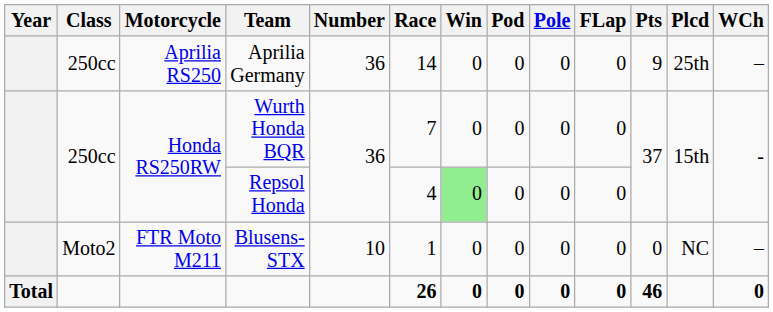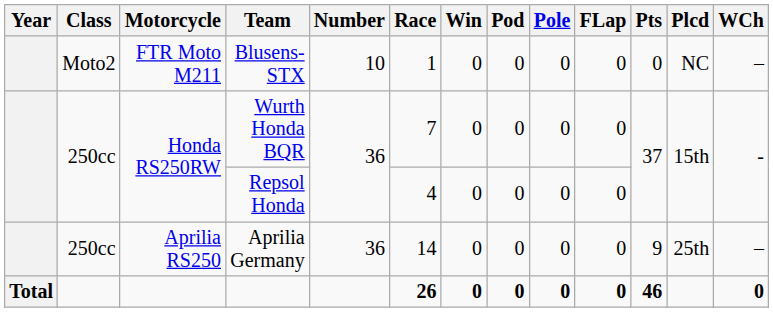 <table class="wikitable">
 <tr>
 <th>Year</th>
 <th>Class</th>
 <th>Motorcycle</th>
 <th>Team</th>
 <th>Number</th>
 <th>Race</th>
 <th>Win</th>
 <th>Pod</th>
 <th><a href='#'>Pole</a></th>
 <th>FLap</th>
 <th>Pts</th>
 <th>Plcd</th>
 <th>WCh</th>
 </tr>
 <tr align="right">
 <th></th>
-<td>250cc</td>
-<td><a href='#'>Aprilia RS250</a></td>
-<td>Aprilia Germany</td>
-<td>36</td>
-<td>14</td>
+<td>Moto2</td>
+<td><a href='#'>FTR Moto M211</a></td>
+<td><a href='#'>Blusens-STX</a></td>
+<td>10</td>
+<td>1</td>
 <td>0</td>
 <td>0</td>
 <td>0</td>
 <td>0</td>
-<td>9</td>
-<td>25th</td>
+<td>0</td>
+<td>NC</td>
 <td>–</td>
 </tr>
 <tr align="right">
 <th rowspan=2></th>
 <td rowspan=2>250cc</td>
 <td rowspan=2><a href='#'>Honda RS250RW</a></td>
 <td><a href='#'>Wurth Honda BQR</a></td>
 <td rowspan=2>36</td>
 <td>7</td>
 <td>0</td>
 <td>0</td>
 <td>0</td>
 <td>0</td>
 <td rowspan=2>37</td>
 <td rowspan=2>15th</td>
 <td rowspan=2>-</td>
 </tr>
 <tr align="right">
 <td><a href='#'>Repsol Honda</a></td>
 <td>4</td>
-<td style="background: lightgreen;">0</td>
+<td>0</td>
 <td>0</td>
 <td>0</td>
 <td>0</td>
 </tr>
 <tr align="right">
 <th></th>
-<td>Moto2</td>
-<td><a href='#'>FTR Moto M211</a></td>
-<td><a href='#'>Blusens-STX</a></td>
-<td>10</td>
-<td>1</td>
+<td>250cc</td>
+<td><a href='#'>Aprilia RS250</a></td>
+<td>Aprilia Germany</td>
+<td>36</td>
+<td>14</td>
 <td>0</td>
 <td>0</td>
 <td>0</td>
 <td>0</td>
-<td>0</td>
-<td>NC</td>
+<td>9</td>
+<td>25th</td>
 <td>–</td>
 </tr>
 <tr align="right">
 <th>Total</th>
 <td></td>
 <td></td>
 <td></td>
 <td></td>
 <td><strong>26</strong></td>
 <td><strong>0</strong></td>
 <td><strong>0</strong></td>
 <td><strong>0</strong></td>
 <td><strong>0</strong></td>
 <td><strong>46</strong></td>
 <td></td>
 <td><strong>0</strong></td>
 </tr>
 </table>
